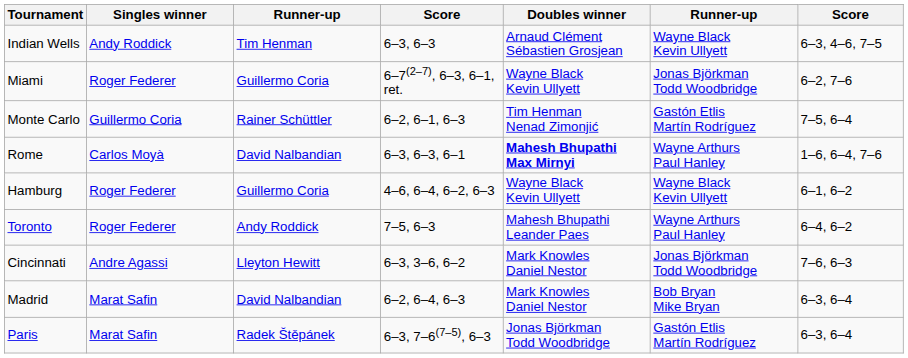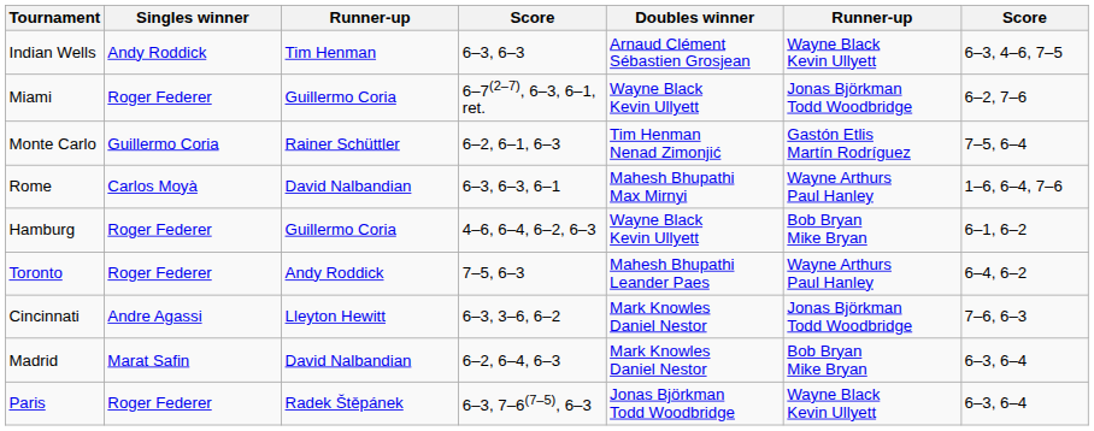 <table class="wikitable">
 <tr>
 <th>Tournament</th>
 <th width="170">Singles winner</th>
 <th width="170">Runner-up</th>
 <th width="140">Score</th>
 <th width="170">Doubles winner</th>
 <th width="170">Runner-up</th>
 <th width="120">Score</th>
 </tr>
 <tr>
 <td>Indian Wells</td>
 <td> <a href='#'>Andy Roddick</a></td>
 <td> <a href='#'>Tim Henman</a></td>
 <td>6–3, 6–3</td>
 <td>  <a href='#'>Arnaud Clément</a> <br>   <a href='#'>Sébastien Grosjean</a></td>
 <td> <a href='#'>Wayne Black</a> <br>  <a href='#'>Kevin Ullyett</a></td>
 <td>6–3, 4–6, 7–5</td>
 </tr>
 <tr>
 <td>Miami</td>
 <td>  <a href='#'>Roger Federer</a></td>
 <td> <a href='#'>Guillermo Coria</a></td>
 <td>6–7<sup>(2–7)</sup>, 6–3, 6–1, ret.</td>
 <td> <a href='#'>Wayne Black</a> <br>  <a href='#'>Kevin Ullyett</a></td>
 <td>  <a href='#'>Jonas Björkman</a> <br>  <a href='#'>Todd Woodbridge</a></td>
 <td>6–2, 7–6</td>
 </tr>
 <tr>
 <td>Monte Carlo</td>
 <td> <a href='#'>Guillermo Coria</a></td>
 <td> <a href='#'>Rainer Schüttler</a></td>
 <td>6–2, 6–1, 6–3</td>
 <td> <a href='#'>Tim Henman</a> <br>  <a href='#'>Nenad Zimonjić</a></td>
 <td>  <a href='#'>Gastón Etlis</a> <br>  <a href='#'>Martín Rodríguez</a></td>
 <td>7–5, 6–4</td>
 </tr>
 <tr>
 <td>Rome</td>
 <td> <a href='#'>Carlos Moyà</a></td>
 <td> <a href='#'>David Nalbandian</a></td>
 <td>6–3, 6–3, 6–1</td>
-<td><strong> <a href='#'>Mahesh Bhupathi</a> <br>  <a href='#'>Max Mirnyi</a></strong></td>
+<td> <a href='#'>Mahesh Bhupathi</a> <br>  <a href='#'>Max Mirnyi</a></td>
 <td> <a href='#'>Wayne Arthurs</a> <br>  <a href='#'>Paul Hanley</a></td>
 <td>1–6, 6–4, 7–6</td>
 </tr>
 <tr>
 <td>Hamburg</td>
 <td>  <a href='#'>Roger Federer</a></td>
 <td> <a href='#'>Guillermo Coria</a></td>
 <td>4–6, 6–4, 6–2, 6–3</td>
 <td> <a href='#'>Wayne Black</a> <br>  <a href='#'>Kevin Ullyett</a></td>
-<td> <a href='#'>Wayne Black</a> <br>  <a href='#'>Kevin Ullyett</a></td>
+<td> <a href='#'>Bob Bryan</a> <br>  <a href='#'>Mike Bryan</a></td>
 <td>6–1, 6–2</td>
 </tr>
 <tr>
 <td><a href='#'>Toronto</a></td>
 <td> <a href='#'>Roger Federer</a></td>
 <td> <a href='#'>Andy Roddick</a></td>
 <td>7–5, 6–3</td>
 <td> <a href='#'>Mahesh Bhupathi</a> <br>  <a href='#'>Leander Paes</a></td>
 <td> <a href='#'>Wayne Arthurs</a> <br>  <a href='#'>Paul Hanley</a></td>
 <td>6–4, 6–2</td>
 </tr>
 <tr>
 <td>Cincinnati</td>
 <td> <a href='#'>Andre Agassi</a></td>
 <td> <a href='#'>Lleyton Hewitt</a></td>
 <td>6–3, 3–6, 6–2</td>
 <td> <a href='#'>Mark Knowles</a> <br>  <a href='#'>Daniel Nestor</a></td>
 <td> <a href='#'>Jonas Björkman</a> <br>  <a href='#'>Todd Woodbridge</a></td>
 <td>7–6, 6–3</td>
 </tr>
 <tr>
 <td>Madrid</td>
 <td> <a href='#'>Marat Safin</a></td>
 <td> <a href='#'>David Nalbandian</a></td>
 <td>6–2, 6–4, 6–3</td>
 <td> <a href='#'>Mark Knowles</a> <br>  <a href='#'>Daniel Nestor</a></td>
 <td> <a href='#'>Bob Bryan</a> <br>  <a href='#'>Mike Bryan</a></td>
 <td>6–3, 6–4</td>
 </tr>
 <tr>
 <td><a href='#'>Paris</a></td>
-<td> <a href='#'>Marat Safin</a></td>
+<td>  <a href='#'>Roger Federer</a></td>
 <td> <a href='#'>Radek Štěpánek</a></td>
 <td>6–3, 7–6<sup>(7–5)</sup>, 6–3</td>
 <td> <a href='#'>Jonas Björkman</a> <br>  <a href='#'>Todd Woodbridge</a></td>
-<td>  <a href='#'>Gastón Etlis</a> <br>  <a href='#'>Martín Rodríguez</a></td>
+<td> <a href='#'>Wayne Black</a> <br>  <a href='#'>Kevin Ullyett</a></td>
 <td>6–3, 6–4</td>
 </tr>
 </table>
